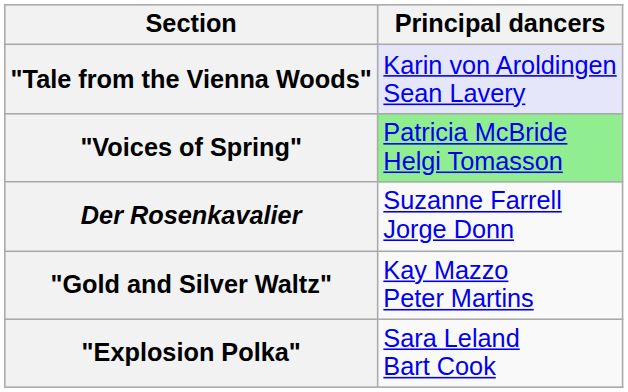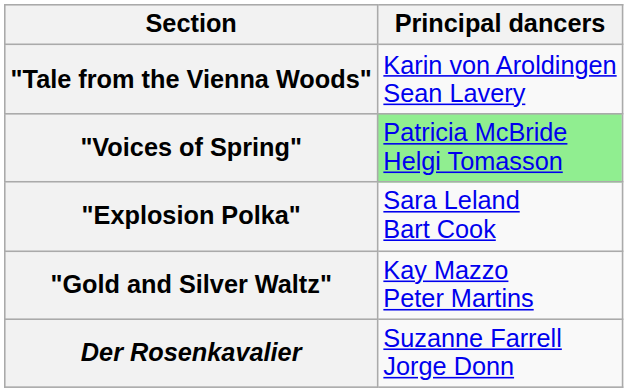 <table class="wikitable">
 <tr>
 <th>Section</th>
 <th>Principal dancers</th>
 </tr>
 <tr>
 <th>"Tale from the Vienna Woods"</th>
-<td style="background: lavender;"><a href='#'>Karin von Aroldingen</a><br><a href='#'>Sean Lavery</a></td>
+<td><a href='#'>Karin von Aroldingen</a><br><a href='#'>Sean Lavery</a></td>
 </tr>
 <tr>
 <th>"Voices of Spring"</th>
 <td style="background: lightgreen;"><a href='#'>Patricia McBride</a><br><a href='#'>Helgi Tomasson</a></td>
 </tr>
 <tr>
-<th><em>Der Rosenkavalier</em></th>
-<td><a href='#'>Suzanne Farrell</a><br><a href='#'>Jorge Donn</a></td>
+<th>"Explosion Polka"</th>
+<td><a href='#'>Sara Leland</a><br><a href='#'>Bart Cook</a></td>
 </tr>
 <tr>
 <th>"Gold and Silver Waltz"</th>
 <td><a href='#'>Kay Mazzo</a><br><a href='#'>Peter Martins</a></td>
 </tr>
 <tr>
-<th>"Explosion Polka"</th>
-<td><a href='#'>Sara Leland</a><br><a href='#'>Bart Cook</a></td>
+<th><em>Der Rosenkavalier</em></th>
+<td><a href='#'>Suzanne Farrell</a><br><a href='#'>Jorge Donn</a></td>
 </tr>
 </table>
